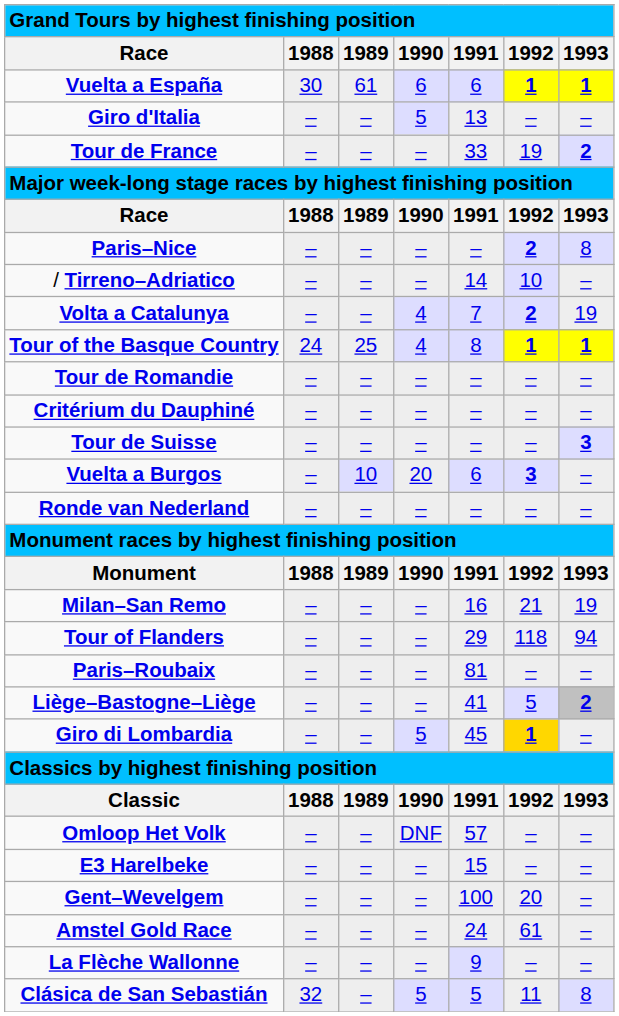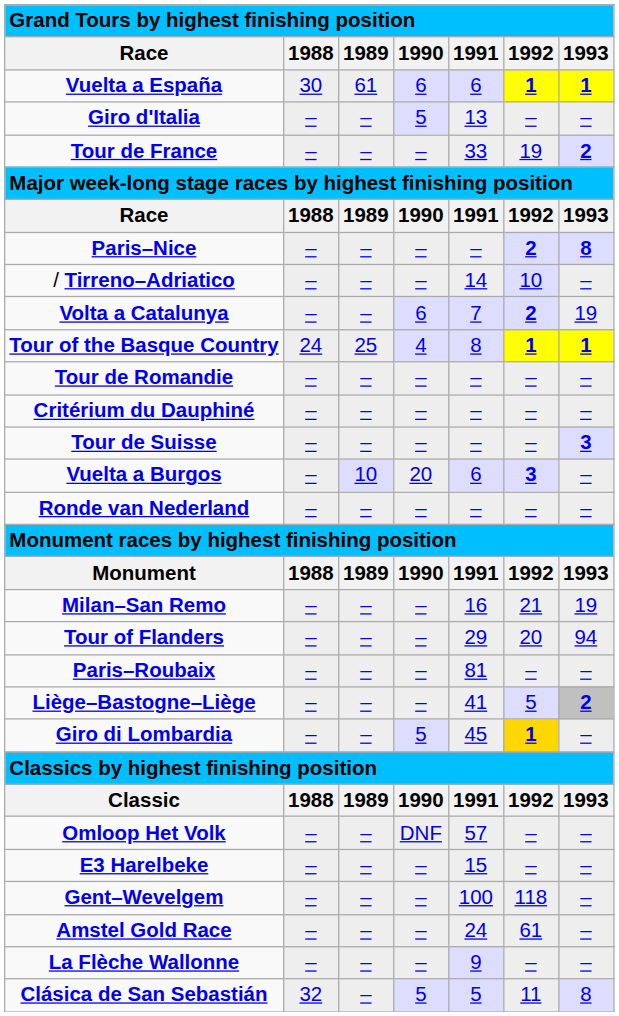 <table class="wikitable">
 <tr style="background:#eee;">
 <td style="background:#00BFFF;" colspan=20><strong>Grand Tours by highest finishing position</strong></td>
 </tr>
 <tr>
 <th>Race</th>
 <th>1988</th>
 <th>1989</th>
 <th>1990</th>
 <th>1991</th>
 <th>1992</th>
 <th>1993</th>
 </tr>
 <tr align="center">
 <td> <strong><a href='#'>Vuelta a España</a></strong></td>
 <td style="background:#eee;"><a href='#'>30</a></td>
 <td style="background:#eee;"><a href='#'>61</a></td>
 <td style="background:#ddf;"><a href='#'>6</a></td>
 <td style="background:#ddf;"><a href='#'>6</a></td>
 <td style="background:yellow;"><a href='#'><strong>1</strong></a></td>
 <td style="background:yellow;"><a href='#'><strong>1</strong></a></td>
 </tr>
 <tr align="center">
 <td> <strong><a href='#'>Giro d'Italia</a></strong></td>
 <td style="background:#eee;"><a href='#'>–</a></td>
 <td style="background:#eee;"><a href='#'>–</a></td>
 <td style="background:#ddf;"><a href='#'>5</a></td>
 <td style="background:#eee;"><a href='#'>13</a></td>
 <td style="background:#eee;"><a href='#'>–</a></td>
 <td style="background:#eee;"><a href='#'>–</a></td>
 </tr>
 <tr align="center">
 <td> <strong><a href='#'>Tour de France</a></strong></td>
 <td style="background:#eee;"><a href='#'>–</a></td>
 <td style="background:#eee;"><a href='#'>–</a></td>
 <td style="background:#eee;"><a href='#'>–</a></td>
 <td style="background:#eee;"><a href='#'>33</a></td>
 <td style="background:#eee;"><a href='#'>19</a></td>
 <td style="background:#ddf;"><a href='#'><strong>2</strong></a></td>
 </tr>
 <tr>
 <td style="background:#00BFFF;" colspan=20><strong>Major week-long stage races by highest finishing position</strong></td>
 </tr>
 <tr>
 <th>Race</th>
 <th>1988</th>
 <th>1989</th>
 <th>1990</th>
 <th>1991</th>
 <th>1992</th>
 <th>1993</th>
 </tr>
 <tr align="center">
 <td> <strong><a href='#'>Paris–Nice</a></strong></td>
 <td style="background:#eee;"><a href='#'>–</a></td>
 <td style="background:#eee;"><a href='#'>–</a></td>
 <td style="background:#eee;"><a href='#'>–</a></td>
 <td style="background:#eee;"><a href='#'>–</a></td>
 <td style="background:#ddf;"><a href='#'><strong>2</strong></a></td>
-<td style="background:#ddf;"><a href='#'>8</a></td>
+<td style="background:#ddf;"><strong><a href='#'>8</a></strong></td>
 </tr>
 <tr align="center">
 <td>/ <strong><a href='#'>Tirreno–Adriatico</a></strong></td>
 <td style="background:#eee;"><a href='#'>–</a></td>
 <td style="background:#eee;"><a href='#'>–</a></td>
 <td style="background:#eee;"><a href='#'>–</a></td>
 <td style="background:#eee;"><a href='#'>14</a></td>
 <td style="background:#ddf;"><a href='#'>10</a></td>
 <td style="background:#eee;"><a href='#'>–</a></td>
 </tr>
 <tr align="center">
 <td> <strong><a href='#'>Volta a Catalunya</a></strong></td>
 <td style="background:#eee;"><a href='#'>–</a></td>
 <td style="background:#eee;"><a href='#'>–</a></td>
-<td style="background:#ddf;"><a href='#'>4</a></td>
+<td style="background:#ddf;"><a href='#'>6</a></td>
 <td style="background:#ddf;"><a href='#'>7</a></td>
 <td style="background:#ddf;"><a href='#'><strong>2</strong></a></td>
 <td style="background:#eee;"><a href='#'>19</a></td>
 </tr>
 <tr align="center">
 <td> <strong><a href='#'>Tour of the Basque Country</a></strong></td>
 <td style="background:#eee;"><a href='#'>24</a></td>
 <td style="background:#eee;"><a href='#'>25</a></td>
 <td style="background:#ddf;"><a href='#'>4</a></td>
 <td style="background:#ddf;"><a href='#'>8</a></td>
 <td style="background:yellow;"><a href='#'><strong>1</strong></a></td>
 <td style="background:yellow;"><a href='#'><strong>1</strong></a></td>
 </tr>
 <tr align="center">
 <td> <strong><a href='#'>Tour de Romandie</a></strong></td>
 <td style="background:#eee;"><a href='#'>–</a></td>
 <td style="background:#eee;"><a href='#'>–</a></td>
 <td style="background:#eee;"><a href='#'>–</a></td>
 <td style="background:#eee;"><a href='#'>–</a></td>
 <td style="background:#eee;"><a href='#'>–</a></td>
 <td style="background:#eee;"><a href='#'>–</a></td>
 </tr>
 <tr align="center">
 <td> <strong><a href='#'>Critérium du Dauphiné</a></strong></td>
 <td style="background:#eee;"><a href='#'>–</a></td>
 <td style="background:#eee;"><a href='#'>–</a></td>
 <td style="background:#eee;"><a href='#'>–</a></td>
 <td style="background:#eee;"><a href='#'>–</a></td>
 <td style="background:#eee;"><a href='#'>–</a></td>
 <td style="background:#eee;"><a href='#'>–</a></td>
 </tr>
 <tr align="center">
 <td> <strong><a href='#'>Tour de Suisse</a></strong></td>
 <td style="background:#eee;"><a href='#'>–</a></td>
 <td style="background:#eee;"><a href='#'>–</a></td>
 <td style="background:#eee;"><a href='#'>–</a></td>
 <td style="background:#eee;"><a href='#'>–</a></td>
 <td style="background:#eee;"><a href='#'>–</a></td>
 <td style="background:#ddf;"><a href='#'><strong>3</strong></a></td>
 </tr>
 <tr align="center">
 <td> <strong><a href='#'>Vuelta a Burgos</a></strong></td>
 <td style="background:#eee;"><a href='#'>–</a></td>
 <td style="background:#ddf;"><a href='#'>10</a></td>
 <td style="background:#eee;"><a href='#'>20</a></td>
 <td style="background:#ddf;"><a href='#'>6</a></td>
 <td style="background:#ddf;"><a href='#'><strong>3</strong></a></td>
 <td style="background:#eee;"><a href='#'>–</a></td>
 </tr>
 <tr align="center">
 <td> <strong><a href='#'>Ronde van Nederland</a></strong></td>
 <td style="background:#eee;"><a href='#'>–</a></td>
 <td style="background:#eee;"><a href='#'>–</a></td>
 <td style="background:#eee;"><a href='#'>–</a></td>
 <td style="background:#eee;"><a href='#'>–</a></td>
 <td style="background:#eee;"><a href='#'>–</a></td>
 <td style="background:#eee;"><a href='#'>–</a></td>
 </tr>
 <tr>
 <td style="background:#00BFFF;" colspan=20><strong>Monument races by highest finishing position</strong></td>
 </tr>
 <tr>
 <th>Monument</th>
 <th>1988</th>
 <th>1989</th>
 <th>1990</th>
 <th>1991</th>
 <th>1992</th>
 <th>1993</th>
 </tr>
 <tr align="center">
 <td><strong><a href='#'>Milan–San Remo</a></strong></td>
 <td style="background:#eee;"><a href='#'>–</a></td>
 <td style="background:#eee;"><a href='#'>–</a></td>
 <td style="background:#eee;"><a href='#'>–</a></td>
 <td style="background:#eee;"><a href='#'>16</a></td>
 <td style="background:#eee;"><a href='#'>21</a></td>
 <td style="background:#eee;"><a href='#'>19</a></td>
 </tr>
 <tr align="center">
 <td><strong><a href='#'>Tour of Flanders</a></strong></td>
 <td style="background:#eee;"><a href='#'>–</a></td>
 <td style="background:#eee;"><a href='#'>–</a></td>
 <td style="background:#eee;"><a href='#'>–</a></td>
 <td style="background:#eee;"><a href='#'>29</a></td>
-<td style="background:#eee;"><a href='#'>118</a></td>
+<td style="background:#eee;"><a href='#'>20</a></td>
 <td style="background:#eee;"><a href='#'>94</a></td>
 </tr>
 <tr align="center">
 <td><strong><a href='#'>Paris–Roubaix</a></strong></td>
 <td style="background:#eee;"><a href='#'>–</a></td>
 <td style="background:#eee;"><a href='#'>–</a></td>
 <td style="background:#eee;"><a href='#'>–</a></td>
 <td style="background:#eee;"><a href='#'>81</a></td>
 <td style="background:#eee;"><a href='#'>–</a></td>
 <td style="background:#eee;"><a href='#'>–</a></td>
 </tr>
 <tr align="center">
 <td><strong><a href='#'>Liège–Bastogne–Liège</a></strong></td>
 <td style="background:#eee;"><a href='#'>–</a></td>
 <td style="background:#eee;"><a href='#'>–</a></td>
 <td style="background:#eee;"><a href='#'>–</a></td>
 <td style="background:#eee;"><a href='#'>41</a></td>
 <td style="background:#ddf;"><a href='#'>5</a></td>
 <td style="background:silver;"><a href='#'><strong>2</strong></a></td>
 </tr>
 <tr align="center">
 <td><strong><a href='#'>Giro di Lombardia</a></strong></td>
 <td style="background:#eee;"><a href='#'>–</a></td>
 <td style="background:#eee;"><a href='#'>–</a></td>
 <td style="background:#ddf;"><a href='#'>5</a></td>
 <td style="background:#eee;"><a href='#'>45</a></td>
 <td style="background:gold;"><a href='#'><strong>1</strong></a></td>
 <td style="background:#eee;"><a href='#'>–</a></td>
 </tr>
 <tr>
 <td style="background:#00BFFF;" colspan=20><strong>Classics by highest finishing position</strong></td>
 </tr>
 <tr>
 <th>Classic</th>
 <th>1988</th>
 <th>1989</th>
 <th>1990</th>
 <th>1991</th>
 <th>1992</th>
 <th>1993</th>
 </tr>
 <tr align="center">
 <td><strong><a href='#'>Omloop Het Volk</a></strong></td>
 <td style="background:#eee;"><a href='#'>–</a></td>
 <td style="background:#eee;"><a href='#'>–</a></td>
 <td style="background:#eee;"><a href='#'>DNF</a></td>
 <td style="background:#eee;"><a href='#'>57</a></td>
 <td style="background:#eee;"><a href='#'>–</a></td>
 <td style="background:#eee;"><a href='#'>–</a></td>
 </tr>
 <tr align="center">
 <td><strong><a href='#'>E3 Harelbeke</a></strong></td>
 <td style="background:#eee;"><a href='#'>–</a></td>
 <td style="background:#eee;"><a href='#'>–</a></td>
 <td style="background:#eee;"><a href='#'>–</a></td>
 <td style="background:#eee;"><a href='#'>15</a></td>
 <td style="background:#eee;"><a href='#'>–</a></td>
 <td style="background:#eee;"><a href='#'>–</a></td>
 </tr>
 <tr align="center">
 <td><strong><a href='#'>Gent–Wevelgem</a></strong></td>
 <td style="background:#eee;"><a href='#'>–</a></td>
 <td style="background:#eee;"><a href='#'>–</a></td>
 <td style="background:#eee;"><a href='#'>–</a></td>
 <td style="background:#eee;"><a href='#'>100</a></td>
-<td style="background:#eee;"><a href='#'>20</a></td>
+<td style="background:#eee;"><a href='#'>118</a></td>
 <td style="background:#eee;"><a href='#'>–</a></td>
 </tr>
 <tr align="center">
 <td><strong><a href='#'>Amstel Gold Race</a></strong></td>
 <td style="background:#eee;"><a href='#'>–</a></td>
 <td style="background:#eee;"><a href='#'>–</a></td>
 <td style="background:#eee;"><a href='#'>–</a></td>
 <td style="background:#eee;"><a href='#'>24</a></td>
 <td style="background:#eee;"><a href='#'>61</a></td>
 <td style="background:#eee;"><a href='#'>–</a></td>
 </tr>
 <tr align="center">
 <td><strong><a href='#'>La Flèche Wallonne</a></strong></td>
 <td style="background:#eee;"><a href='#'>–</a></td>
 <td style="background:#eee;"><a href='#'>–</a></td>
 <td style="background:#eee;"><a href='#'>–</a></td>
 <td style="background:#ddf;"><a href='#'>9</a></td>
 <td style="background:#eee;"><a href='#'>–</a></td>
 <td style="background:#eee;"><a href='#'>–</a></td>
 </tr>
 <tr align="center">
 <td><strong><a href='#'>Clásica de San Sebastián</a></strong></td>
 <td style="background:#eee;"><a href='#'>32</a></td>
 <td style="background:#eee;"><a href='#'>–</a></td>
 <td style="background:#ddf;"><a href='#'>5</a></td>
 <td style="background:#ddf;"><a href='#'>5</a></td>
 <td style="background:#eee;"><a href='#'>11</a></td>
 <td style="background:#ddf;"><a href='#'>8</a></td>
 </tr>
 </table>
